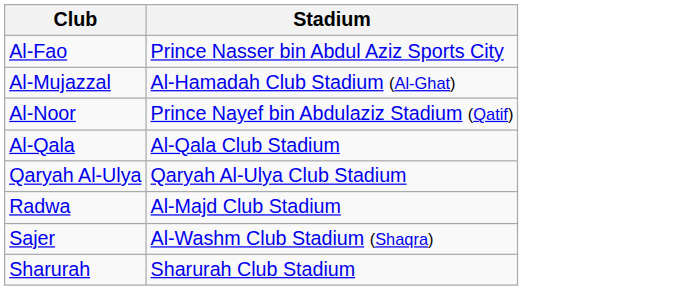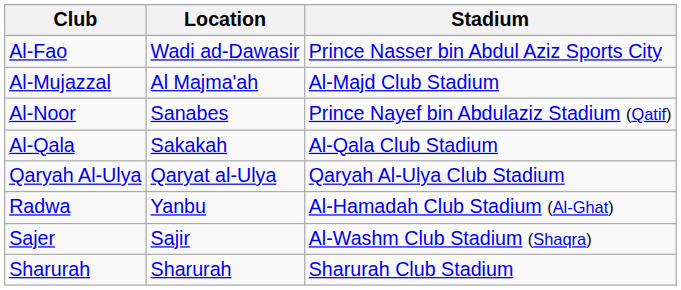 <table class="wikitable sortable">
 <tr>
 <th>Club</th>
+<th>Location</th>
 <th>Stadium</th>
 </tr>
 <tr>
 <td><a href='#'>Al-Fao</a></td>
+<td><a href='#'>Wadi ad-Dawasir</a></td>
 <td><a href='#'>Prince Nasser bin Abdul Aziz Sports City</a></td>
 </tr>
 <tr>
 <td><a href='#'>Al-Mujazzal</a></td>
-<td><a href='#'>Al-Hamadah Club Stadium</a> <small>(<a href='#'>Al-Ghat</a>)</small></td>
+<td><a href='#'>Al Majma'ah</a></td>
+<td><a href='#'>Al-Majd Club Stadium</a></td>
 </tr>
 <tr>
 <td><a href='#'>Al-Noor</a></td>
+<td><a href='#'>Sanabes</a></td>
 <td><a href='#'>Prince Nayef bin Abdulaziz Stadium</a> <small>(<a href='#'>Qatif</a>)</small></td>
 </tr>
 <tr>
 <td><a href='#'>Al-Qala</a></td>
+<td><a href='#'>Sakakah</a></td>
 <td><a href='#'>Al-Qala Club Stadium</a></td>
 </tr>
 <tr>
 <td><a href='#'>Qaryah Al-Ulya</a></td>
+<td><a href='#'>Qaryat al-Ulya</a></td>
 <td><a href='#'>Qaryah Al-Ulya Club Stadium</a></td>
 </tr>
 <tr>
 <td><a href='#'>Radwa</a></td>
-<td><a href='#'>Al-Majd Club Stadium</a></td>
+<td><a href='#'>Yanbu</a></td>
+<td><a href='#'>Al-Hamadah Club Stadium</a> <small>(<a href='#'>Al-Ghat</a>)</small></td>
 </tr>
 <tr>
 <td><a href='#'>Sajer</a></td>
+<td><a href='#'>Sajir</a></td>
 <td><a href='#'>Al-Washm Club Stadium</a> <small>(<a href='#'>Shaqra</a>)</small></td>
 </tr>
 <tr>
 <td><a href='#'>Sharurah</a></td>
+<td><a href='#'>Sharurah</a></td>
 <td><a href='#'>Sharurah Club Stadium</a></td>
 </tr>
 </table>
